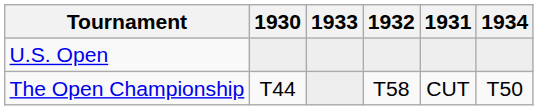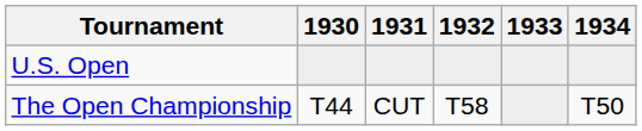 <table class="wikitable" style="font-size:95%;text-align:center;">
 <tr>
 <th>Tournament</th>
 <th>1930</th>
+<th>1931</th>
+<th>1932</th>
 <th>1933</th>
-<th>1932</th>
-<th>1931</th>
 <th>1934</th>
 </tr>
 <tr>
 <td align=left><a href='#'>U.S. Open</a></td>
 <td style="background:#eeeeee;"></td>
 <td style="background:#eeeeee;"></td>
 <td style="background:#eeeeee;"></td>
 <td style="background:#eeeeee;"></td>
 <td style="background:#eeeeee;"></td>
 </tr>
 <tr>
 <td align=left><a href='#'>The Open Championship</a></td>
 <td>T44</td>
+<td>CUT</td>
+<td>T58</td>
 <td style="background:#eeeeee;"></td>
-<td>T58</td>
-<td>CUT</td>
 <td>T50</td>
 </tr>
 </table>
